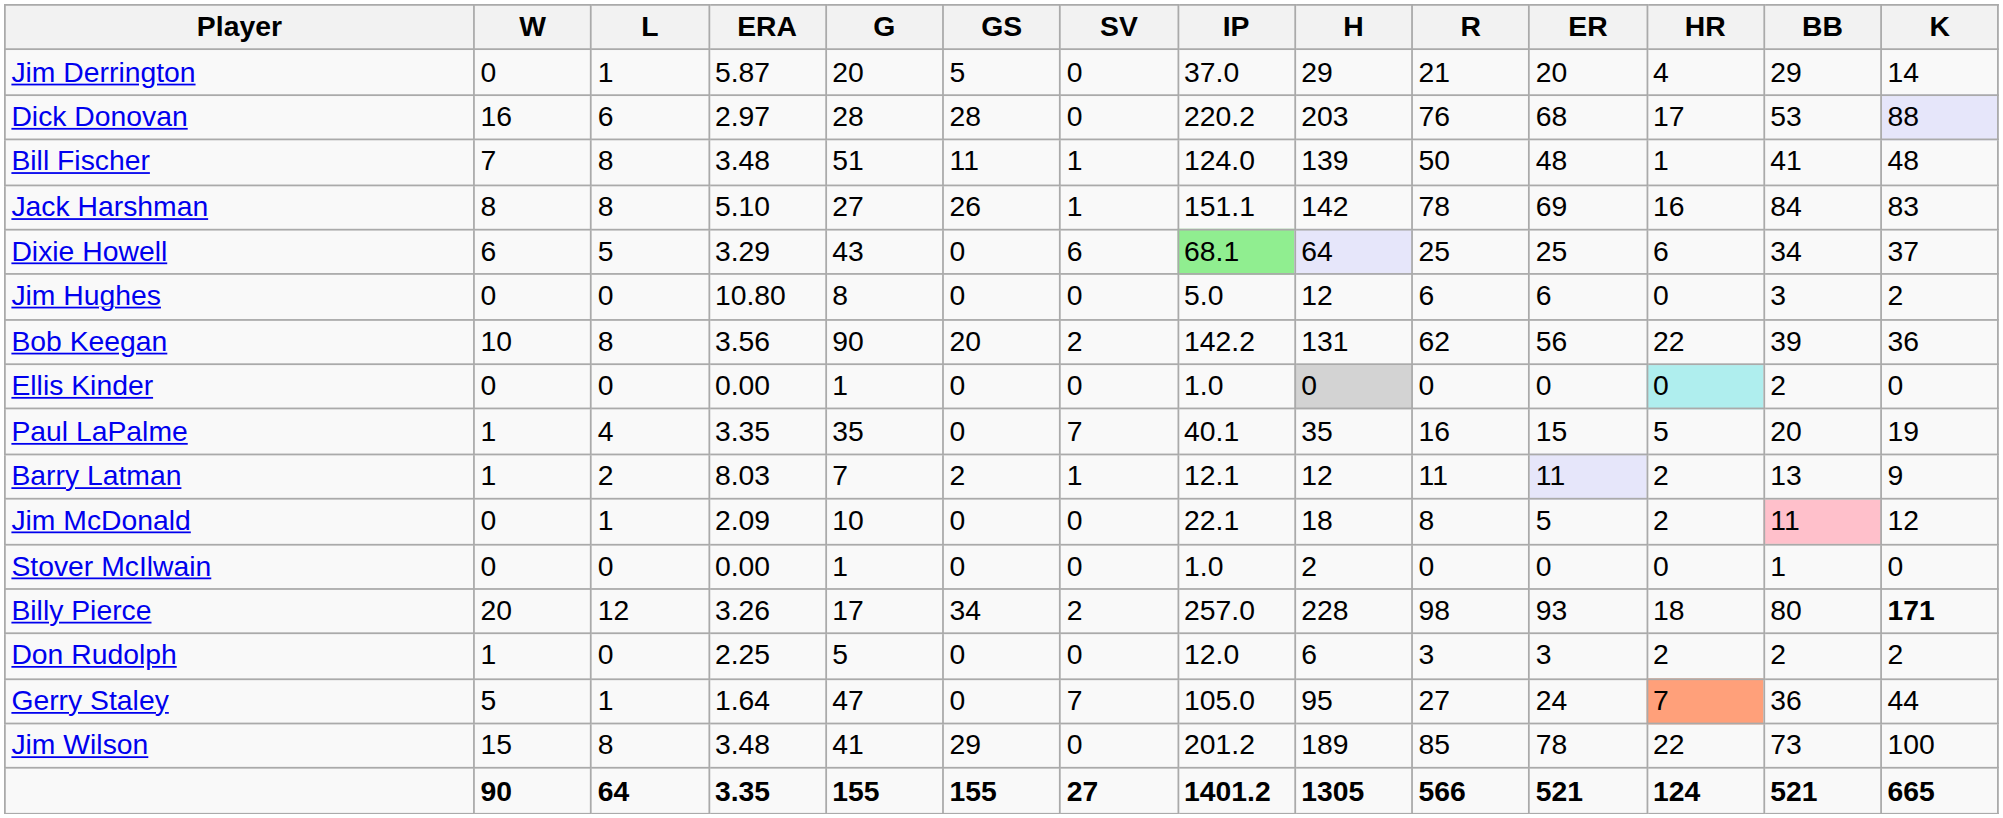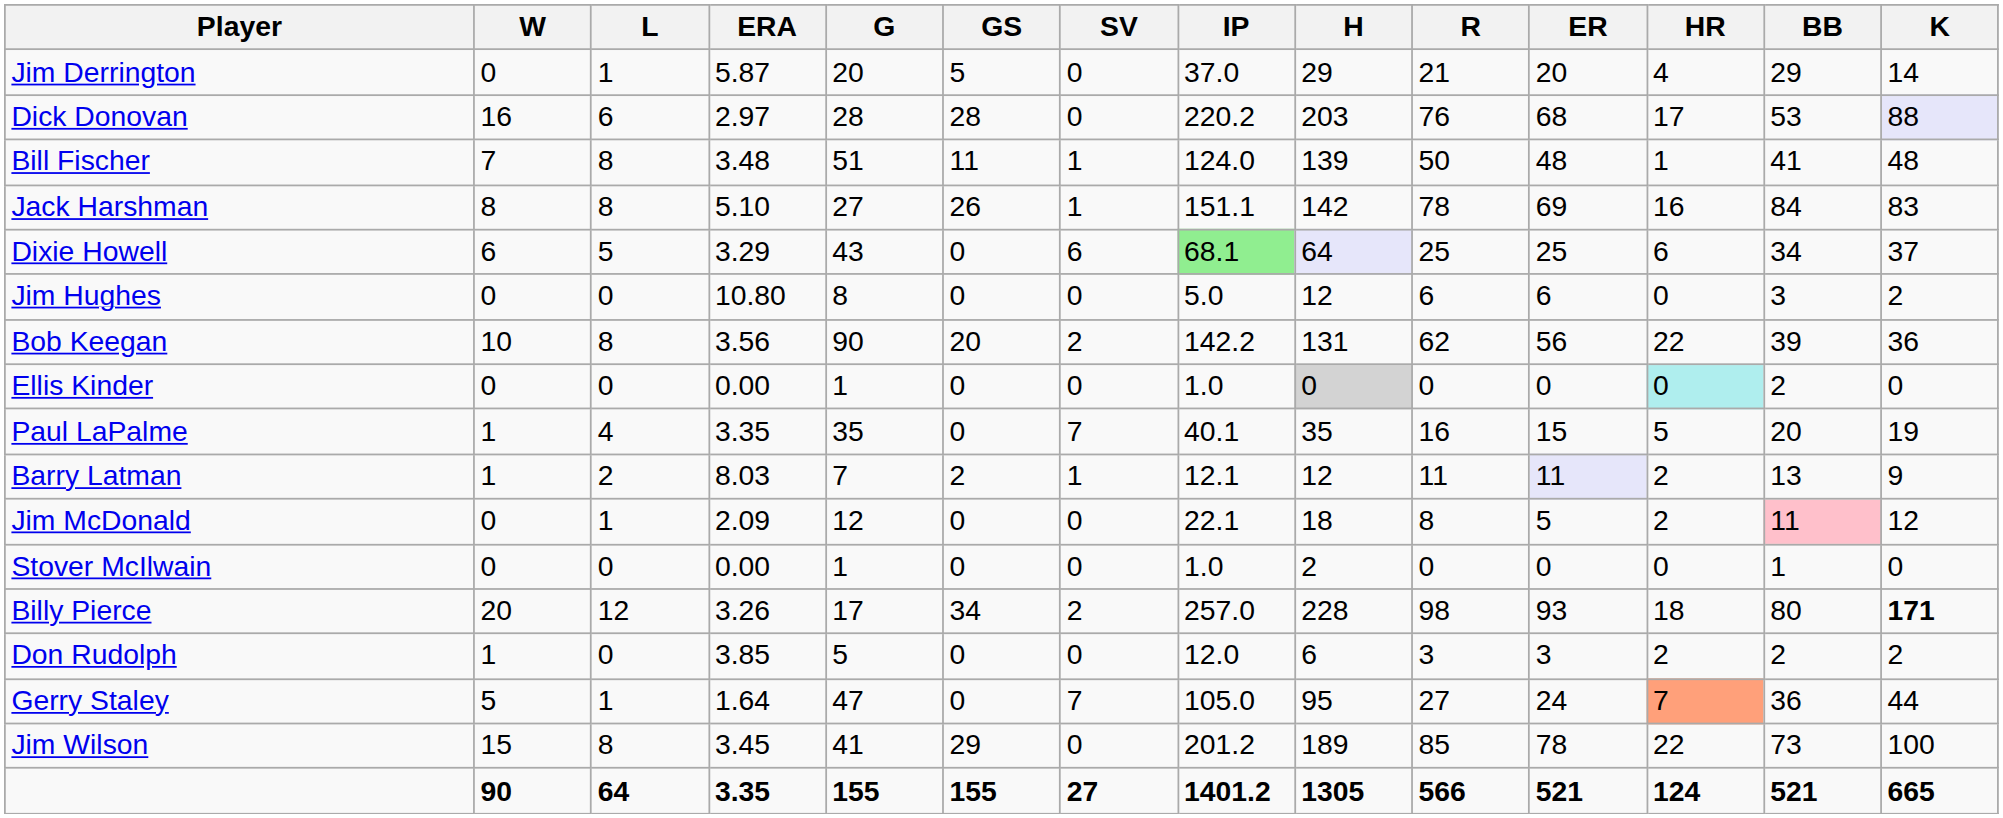 <table class="wikitable sortable">
 <tr>
 <th width="20%">Player</th>
 <th width="5%">W</th>
 <th width="5%">L</th>
 <th width="5%">ERA</th>
 <th width="5%">G</th>
 <th width="5%">GS</th>
 <th width="5%">SV</th>
 <th width="5%">IP</th>
 <th width="5%">H</th>
 <th width="5%">R</th>
 <th width="5%">ER</th>
 <th width="5%">HR</th>
 <th width="5%">BB</th>
 <th width="5%">K</th>
 </tr>
 <tr>
 <td><a href='#'>Jim Derrington</a></td>
 <td>0</td>
 <td>1</td>
 <td>5.87</td>
 <td>20</td>
 <td>5</td>
 <td>0</td>
 <td>37.0</td>
 <td>29</td>
 <td>21</td>
 <td>20</td>
 <td>4</td>
 <td>29</td>
 <td>14</td>
 </tr>
 <tr>
 <td><a href='#'>Dick Donovan</a></td>
 <td>16</td>
 <td>6</td>
 <td>2.97</td>
 <td>28</td>
 <td>28</td>
 <td>0</td>
 <td>220.2</td>
 <td>203</td>
 <td>76</td>
 <td>68</td>
 <td>17</td>
 <td>53</td>
 <td style="background: lavender;">88</td>
 </tr>
 <tr>
 <td><a href='#'>Bill Fischer</a></td>
 <td>7</td>
 <td>8</td>
 <td>3.48</td>
 <td>51</td>
 <td>11</td>
 <td>1</td>
 <td>124.0</td>
 <td>139</td>
 <td>50</td>
 <td>48</td>
 <td>1</td>
 <td>41</td>
 <td>48</td>
 </tr>
 <tr>
 <td><a href='#'>Jack Harshman</a></td>
 <td>8</td>
 <td>8</td>
 <td>5.10</td>
 <td>27</td>
 <td>26</td>
 <td>1</td>
 <td>151.1</td>
 <td>142</td>
 <td>78</td>
 <td>69</td>
 <td>16</td>
 <td>84</td>
 <td>83</td>
 </tr>
 <tr>
 <td><a href='#'>Dixie Howell</a></td>
 <td>6</td>
 <td>5</td>
 <td>3.29</td>
 <td>43</td>
 <td>0</td>
 <td>6</td>
 <td style="background: lightgreen;">68.1</td>
 <td style="background: lavender;">64</td>
 <td>25</td>
 <td>25</td>
 <td>6</td>
 <td>34</td>
 <td>37</td>
 </tr>
 <tr>
 <td><a href='#'>Jim Hughes</a></td>
 <td>0</td>
 <td>0</td>
 <td>10.80</td>
 <td>8</td>
 <td>0</td>
 <td>0</td>
 <td>5.0</td>
 <td>12</td>
 <td>6</td>
 <td>6</td>
 <td>0</td>
 <td>3</td>
 <td>2</td>
 </tr>
 <tr>
 <td><a href='#'>Bob Keegan</a></td>
 <td>10</td>
 <td>8</td>
 <td>3.56</td>
 <td>90</td>
 <td>20</td>
 <td>2</td>
 <td>142.2</td>
 <td>131</td>
 <td>62</td>
 <td>56</td>
 <td>22</td>
 <td>39</td>
 <td>36</td>
 </tr>
 <tr>
 <td><a href='#'>Ellis Kinder</a></td>
 <td>0</td>
 <td>0</td>
 <td>0.00</td>
 <td>1</td>
 <td>0</td>
 <td>0</td>
 <td>1.0</td>
 <td style="background: lightgrey;">0</td>
 <td>0</td>
 <td>0</td>
 <td style="background: paleturquoise;">0</td>
 <td>2</td>
 <td>0</td>
 </tr>
 <tr>
 <td><a href='#'>Paul LaPalme</a></td>
 <td>1</td>
 <td>4</td>
 <td>3.35</td>
 <td>35</td>
 <td>0</td>
 <td>7</td>
 <td>40.1</td>
 <td>35</td>
 <td>16</td>
 <td>15</td>
 <td>5</td>
 <td>20</td>
 <td>19</td>
 </tr>
 <tr>
 <td><a href='#'>Barry Latman</a></td>
 <td>1</td>
 <td>2</td>
 <td>8.03</td>
 <td>7</td>
 <td>2</td>
 <td>1</td>
 <td>12.1</td>
 <td>12</td>
 <td>11</td>
 <td style="background: lavender;">11</td>
 <td>2</td>
 <td>13</td>
 <td>9</td>
 </tr>
 <tr>
 <td><a href='#'>Jim McDonald</a></td>
 <td>0</td>
 <td>1</td>
 <td>2.09</td>
-<td>10</td>
+<td>12</td>
 <td>0</td>
 <td>0</td>
 <td>22.1</td>
 <td>18</td>
 <td>8</td>
 <td>5</td>
 <td>2</td>
 <td style="background: pink;">11</td>
 <td>12</td>
 </tr>
 <tr>
 <td><a href='#'>Stover McIlwain</a></td>
 <td>0</td>
 <td>0</td>
 <td>0.00</td>
 <td>1</td>
 <td>0</td>
 <td>0</td>
 <td>1.0</td>
 <td>2</td>
 <td>0</td>
 <td>0</td>
 <td>0</td>
 <td>1</td>
 <td>0</td>
 </tr>
 <tr>
 <td><a href='#'>Billy Pierce</a></td>
 <td>20</td>
 <td>12</td>
 <td>3.26</td>
 <td>17</td>
 <td>34</td>
 <td>2</td>
 <td>257.0</td>
 <td>228</td>
 <td>98</td>
 <td>93</td>
 <td>18</td>
 <td>80</td>
 <td><strong>171</strong></td>
 </tr>
 <tr>
 <td><a href='#'>Don Rudolph</a></td>
 <td>1</td>
 <td>0</td>
-<td>2.25</td>
+<td>3.85</td>
 <td>5</td>
 <td>0</td>
 <td>0</td>
 <td>12.0</td>
 <td>6</td>
 <td>3</td>
 <td>3</td>
 <td>2</td>
 <td>2</td>
 <td>2</td>
 </tr>
 <tr>
 <td><a href='#'>Gerry Staley</a></td>
 <td>5</td>
 <td>1</td>
 <td>1.64</td>
 <td>47</td>
 <td>0</td>
 <td>7</td>
 <td>105.0</td>
 <td>95</td>
 <td>27</td>
 <td>24</td>
 <td style="background: lightsalmon;">7</td>
 <td>36</td>
 <td>44</td>
 </tr>
 <tr>
 <td><a href='#'>Jim Wilson</a></td>
 <td>15</td>
 <td>8</td>
-<td>3.48</td>
+<td>3.45</td>
 <td>41</td>
 <td>29</td>
 <td>0</td>
 <td>201.2</td>
 <td>189</td>
 <td>85</td>
 <td>78</td>
 <td>22</td>
 <td>73</td>
 <td>100</td>
 </tr>
 <tr class="sortbottom">
 <td></td>
 <td><strong>90</strong></td>
 <td><strong>64</strong></td>
 <td><strong>3.35</strong></td>
 <td><strong>155</strong></td>
 <td><strong>155</strong></td>
 <td><strong>27</strong></td>
 <td><strong>1401.2</strong></td>
 <td><strong>1305</strong></td>
 <td><strong>566</strong></td>
 <td><strong>521</strong></td>
 <td><strong>124</strong></td>
 <td><strong>521</strong></td>
 <td><strong>665</strong></td>
 </tr>
 </table>
